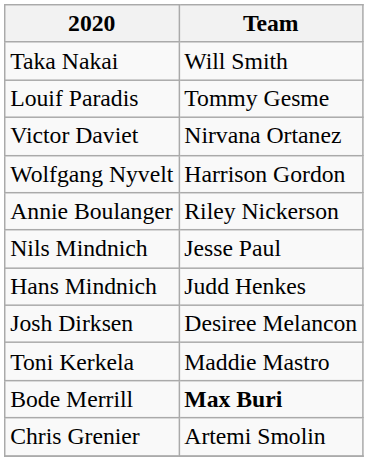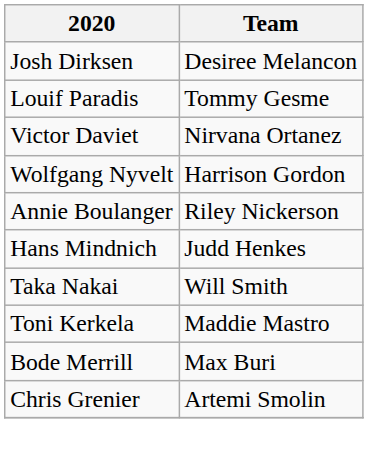 <table class="wikitable">
 <tr>
 <th>2020</th>
 <th>Team</th>
 </tr>
 <tr>
-<td>Taka Nakai</td>
-<td>Will Smith</td>
+<td>Josh Dirksen</td>
+<td>Desiree Melancon</td>
 </tr>
 <tr>
 <td>Louif Paradis</td>
 <td>Tommy Gesme</td>
 </tr>
 <tr>
 <td>Victor Daviet</td>
 <td>Nirvana Ortanez</td>
 </tr>
 <tr>
 <td>Wolfgang Nyvelt</td>
 <td>Harrison Gordon</td>
 </tr>
 <tr>
 <td>Annie Boulanger</td>
 <td>Riley Nickerson</td>
 </tr>
 <tr>
-<td>Nils Mindnich</td>
-<td>Jesse Paul</td>
-</tr>
-<tr>
 <td>Hans Mindnich</td>
 <td>Judd Henkes</td>
 </tr>
 <tr>
-<td>Josh Dirksen</td>
-<td>Desiree Melancon</td>
+<td>Taka Nakai</td>
+<td>Will Smith</td>
 </tr>
 <tr>
 <td>Toni Kerkela</td>
 <td>Maddie Mastro</td>
 </tr>
 <tr>
 <td>Bode Merrill</td>
-<td><strong>Max Buri</strong></td>
+<td>Max Buri</td>
 </tr>
 <tr>
 <td>Chris Grenier</td>
 <td>Artemi Smolin</td>
 </tr>
 <tr>
 </tr>
 </table>
